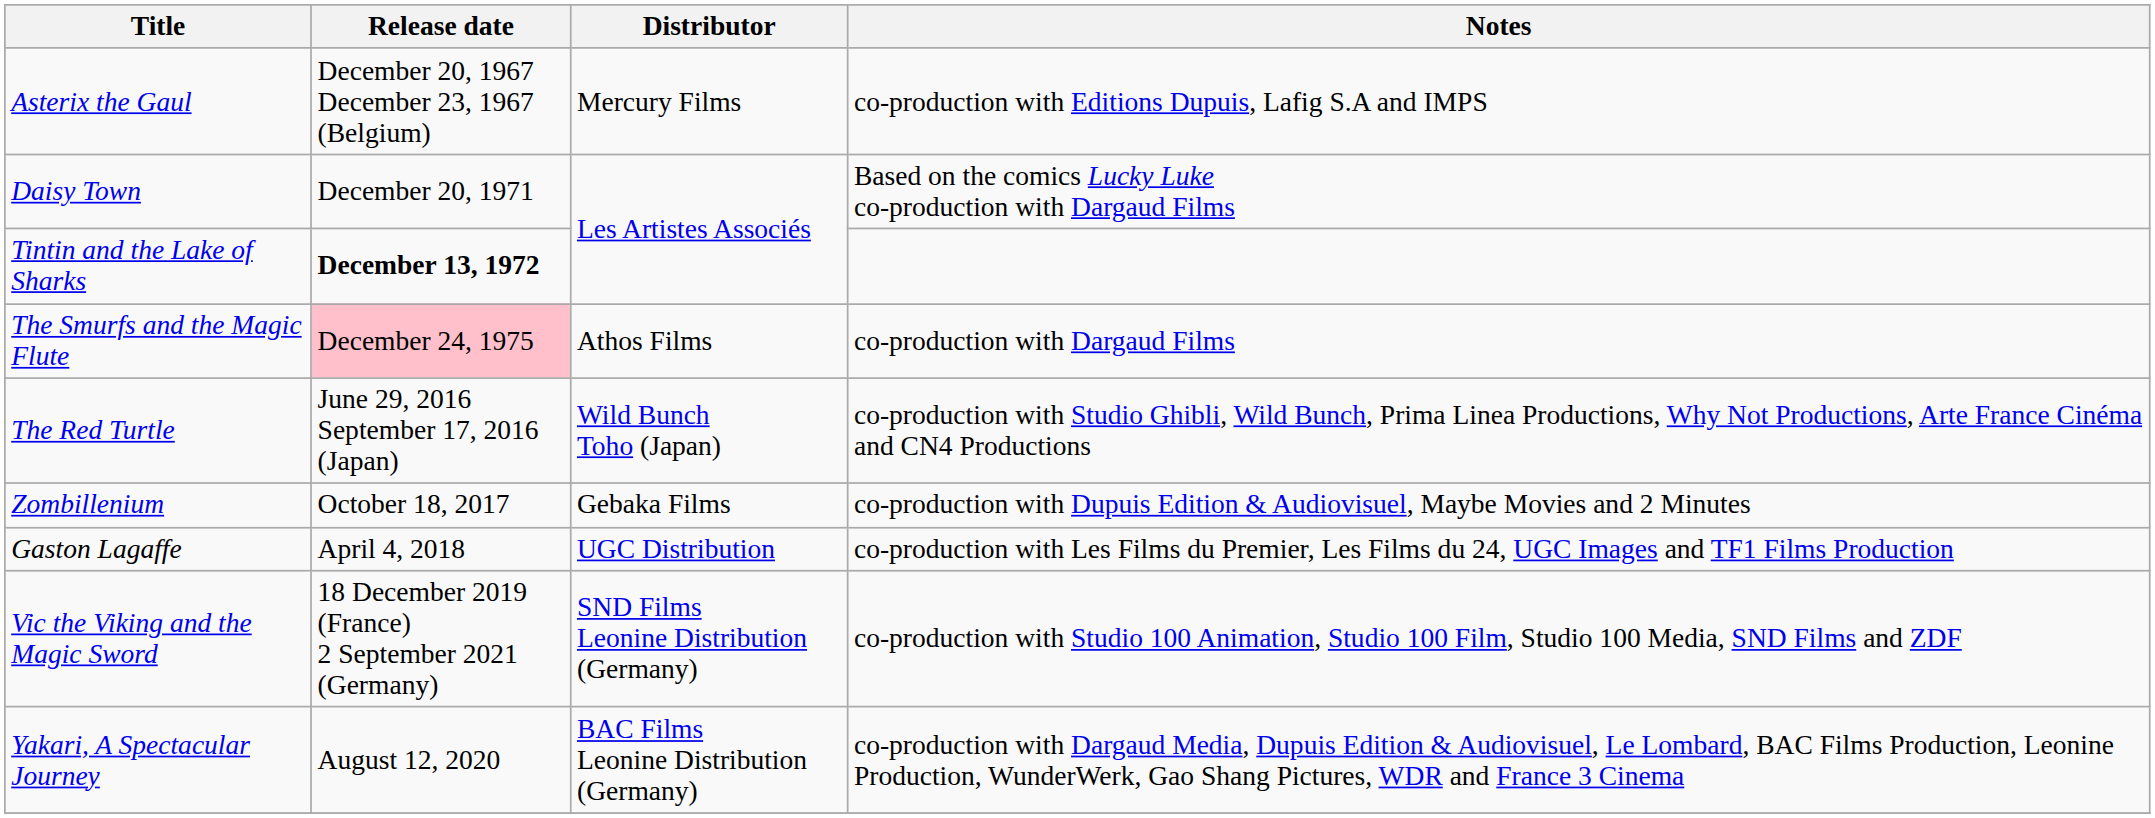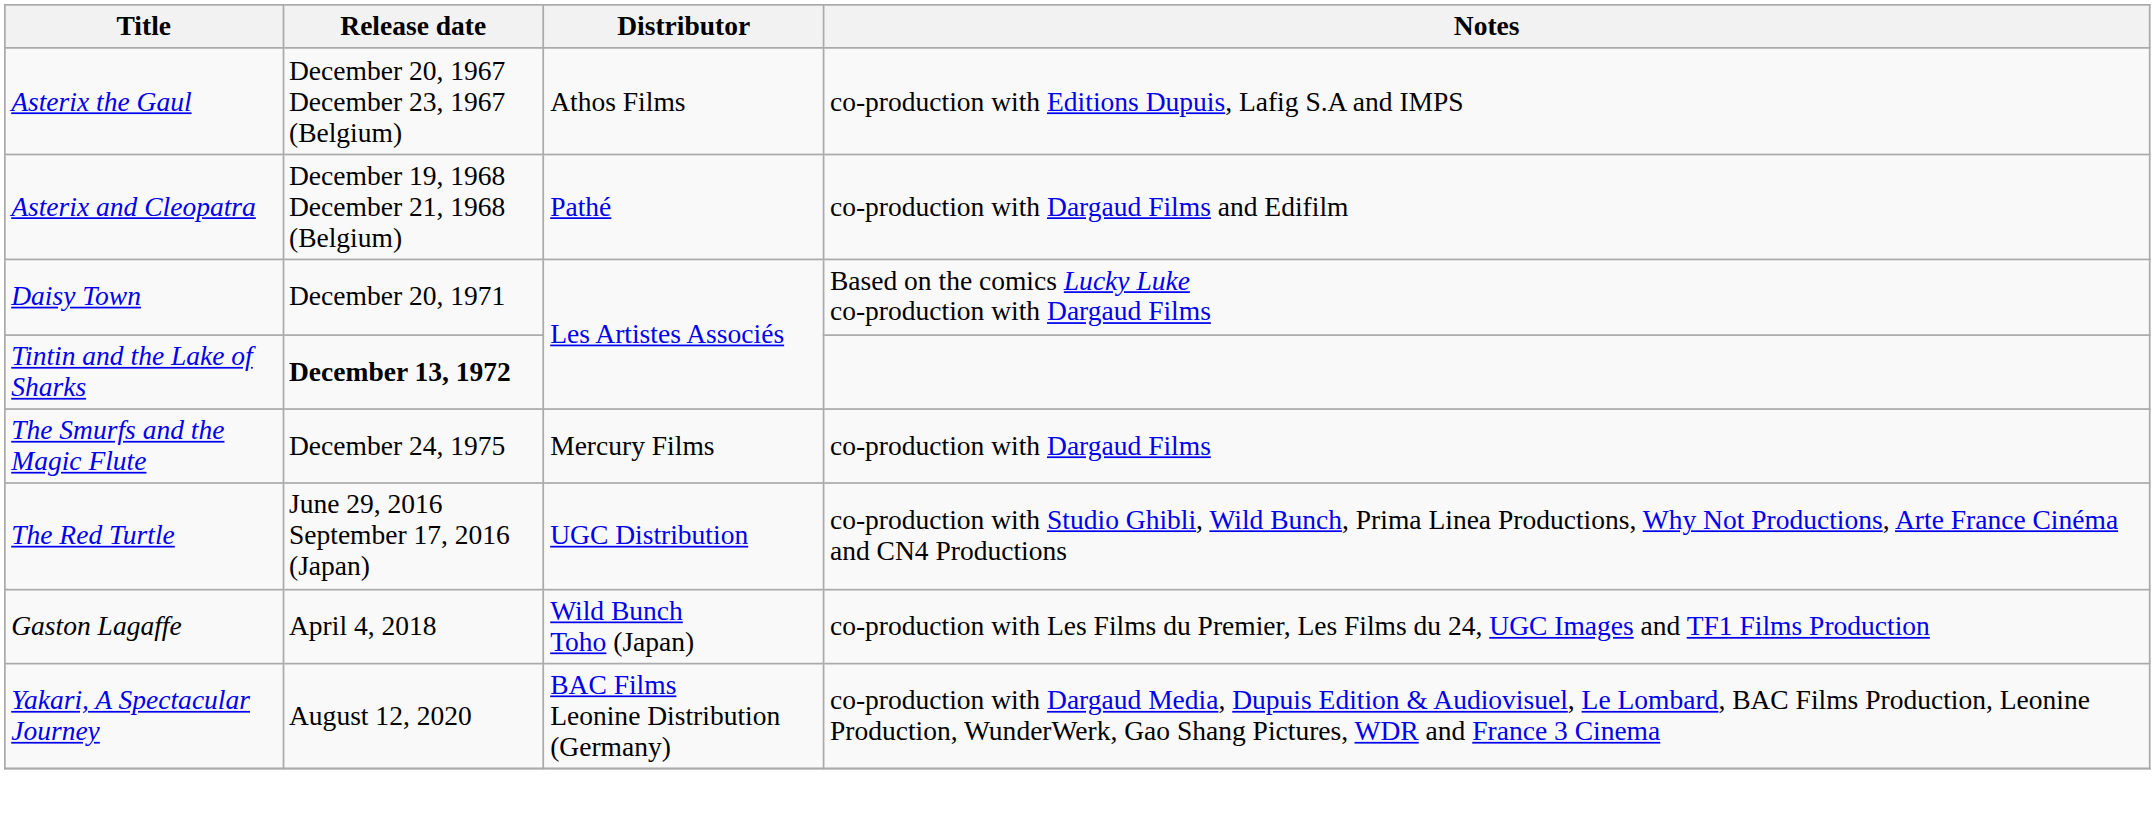 <table class="wikitable sortable">
 <tr>
 <th>Title</th>
 <th>Release date</th>
 <th>Distributor</th>
 <th>Notes</th>
 </tr>
 <tr>
 <td><em><a href='#'>Asterix the Gaul</a></em></td>
 <td>December 20, 1967<br>December 23, 1967 (Belgium)</td>
-<td>Mercury Films</td>
+<td>Athos Films</td>
 <td>co-production with <a href='#'>Editions Dupuis</a>, Lafig S.A and IMPS</td>
+</tr>
+<tr>
+<td><em><a href='#'>Asterix and Cleopatra</a></em></td>
+<td>December 19, 1968<br>December 21, 1968 (Belgium)</td>
+<td><a href='#'>Pathé</a></td>
+<td>co-production with <a href='#'>Dargaud Films</a> and Edifilm</td>
 </tr>
 <tr>
 <td><em><a href='#'>Daisy Town</a></em></td>
 <td>December 20, 1971</td>
 <td rowspan="2"><a href='#'>Les Artistes Associés</a></td>
 <td>Based on the comics <em><a href='#'>Lucky Luke</a></em><br>co-production with <a href='#'>Dargaud Films</a></td>
 </tr>
 <tr>
 <td><em><a href='#'>Tintin and the Lake of Sharks</a></em></td>
 <td><strong>December 13, 1972</strong></td>
 <td></td>
 </tr>
 <tr>
 <td><em><a href='#'>The Smurfs and the Magic Flute</a></em></td>
-<td style="background: pink;">December 24, 1975</td>
-<td>Athos Films</td>
+<td>December 24, 1975</td>
+<td>Mercury Films</td>
 <td>co-production with <a href='#'>Dargaud Films</a></td>
 </tr>
 <tr>
 <td><em><a href='#'>The Red Turtle</a></em></td>
 <td>June 29, 2016<br>September 17, 2016 (Japan)</td>
-<td><a href='#'>Wild Bunch</a><br><a href='#'>Toho</a> (Japan)</td>
+<td><a href='#'>UGC Distribution</a></td>
 <td>co-production with <a href='#'>Studio Ghibli</a>, <a href='#'>Wild Bunch</a>, Prima Linea Productions, <a href='#'>Why Not Productions</a>, <a href='#'>Arte France Cinéma</a> and CN4 Productions</td>
-</tr>
-<tr>
-<td><em><a href='#'>Zombillenium</a></em></td>
-<td>October 18, 2017</td>
-<td>Gebaka Films</td>
-<td>co-production with <a href='#'>Dupuis Edition & Audiovisuel</a>, Maybe Movies and 2 Minutes</td>
 </tr>
 <tr>
 <td><em>Gaston Lagaffe</em></td>
 <td>April 4, 2018</td>
-<td><a href='#'>UGC Distribution</a></td>
+<td><a href='#'>Wild Bunch</a><br><a href='#'>Toho</a> (Japan)</td>
 <td>co-production with Les Films du Premier, Les Films du 24, <a href='#'>UGC Images</a> and <a href='#'>TF1 Films Production</a></td>
-</tr>
-<tr>
-<td><em><a href='#'>Vic the Viking and the Magic Sword</a></em></td>
-<td>18 December 2019 (France)<br>2 September 2021 (Germany)</td>
-<td><a href='#'>SND Films</a><br><a href='#'>Leonine Distribution</a> (Germany)</td>
-<td>co-production with <a href='#'>Studio 100 Animation</a>, <a href='#'>Studio 100 Film</a>, Studio 100 Media, <a href='#'>SND Films</a> and <a href='#'>ZDF</a></td>
 </tr>
 <tr>
 <td><em><a href='#'>Yakari, A Spectacular Journey</a></em></td>
 <td>August 12, 2020</td>
 <td><a href='#'>BAC Films</a><br>Leonine Distribution (Germany)</td>
 <td>co-production with <a href='#'>Dargaud Media</a>, <a href='#'>Dupuis Edition & Audiovisuel</a>, <a href='#'>Le Lombard</a>, BAC Films Production, Leonine Production, WunderWerk, Gao Shang Pictures, <a href='#'>WDR</a> and <a href='#'>France 3 Cinema</a></td>
 </tr>
 <tr>
 </tr>
 </table>
